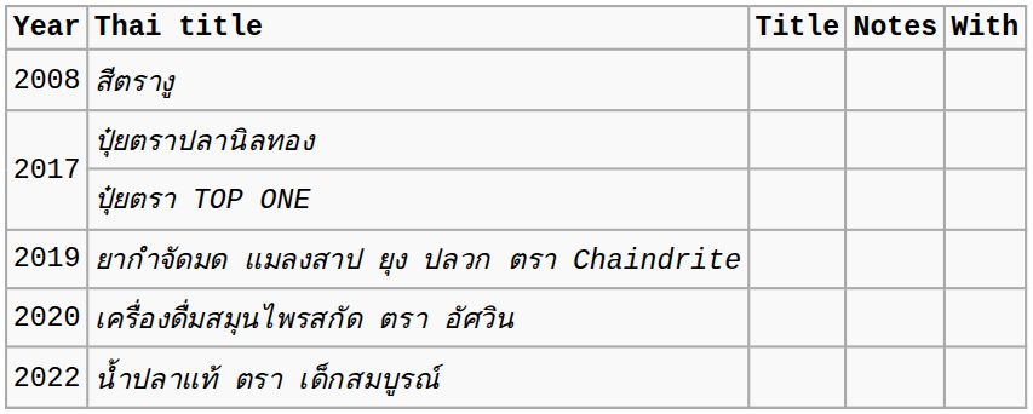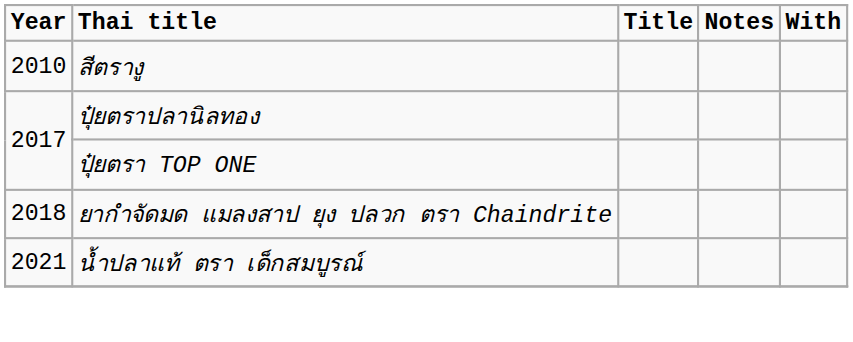 <table class="wikitable" style="font-size: 85%;">
 <tr>
 <td><strong>Year</strong></td>
 <td><strong>Thai title</strong></td>
 <td><strong>Title</strong></td>
 <td><strong>Notes</strong></td>
 <td><strong>With</strong></td>
 </tr>
 <tr>
-<td rowspan="1">2008</td>
+<td rowspan="1">2010</td>
 <td><em>สีตรางู</em></td>
 <td><em> </em></td>
 <td></td>
 <td></td>
 </tr>
 <tr>
 <td rowspan="2">2017</td>
 <td><em>ปุ๋ยตราปลานิลทอง</em></td>
 <td><em> </em></td>
 <td></td>
 <td></td>
 </tr>
 <tr>
 <td><em>ปุ๋ยตรา TOP ONE </em></td>
 <td><em> </em></td>
 <td></td>
 <td></td>
 </tr>
 <tr>
-<td rowspan="1">2019</td>
+<td rowspan="1">2018</td>
 <td><em>ยากำจัดมด แมลงสาป ยุง ปลวก ตรา Chaindrite</em></td>
 <td><em> </em></td>
 <td></td>
 <td></td>
 </tr>
 <tr>
-<td rowspan="1">2020</td>
-<td><em>เครื่องดื่มสมุนไพรสกัด ตรา อัศวิน</em></td>
-<td><em> </em></td>
-<td></td>
-<td></td>
-</tr>
-<tr>
-<td>2022</td>
+<td>2021</td>
 <td><em>น้ำปลาแท้ ตรา เด็กสมบูรณ์</em></td>
 <td align="center"><em> </em></td>
 <td align="center"></td>
 <td align="center"></td>
 </tr>
 <tr>
 </tr>
 </table>
